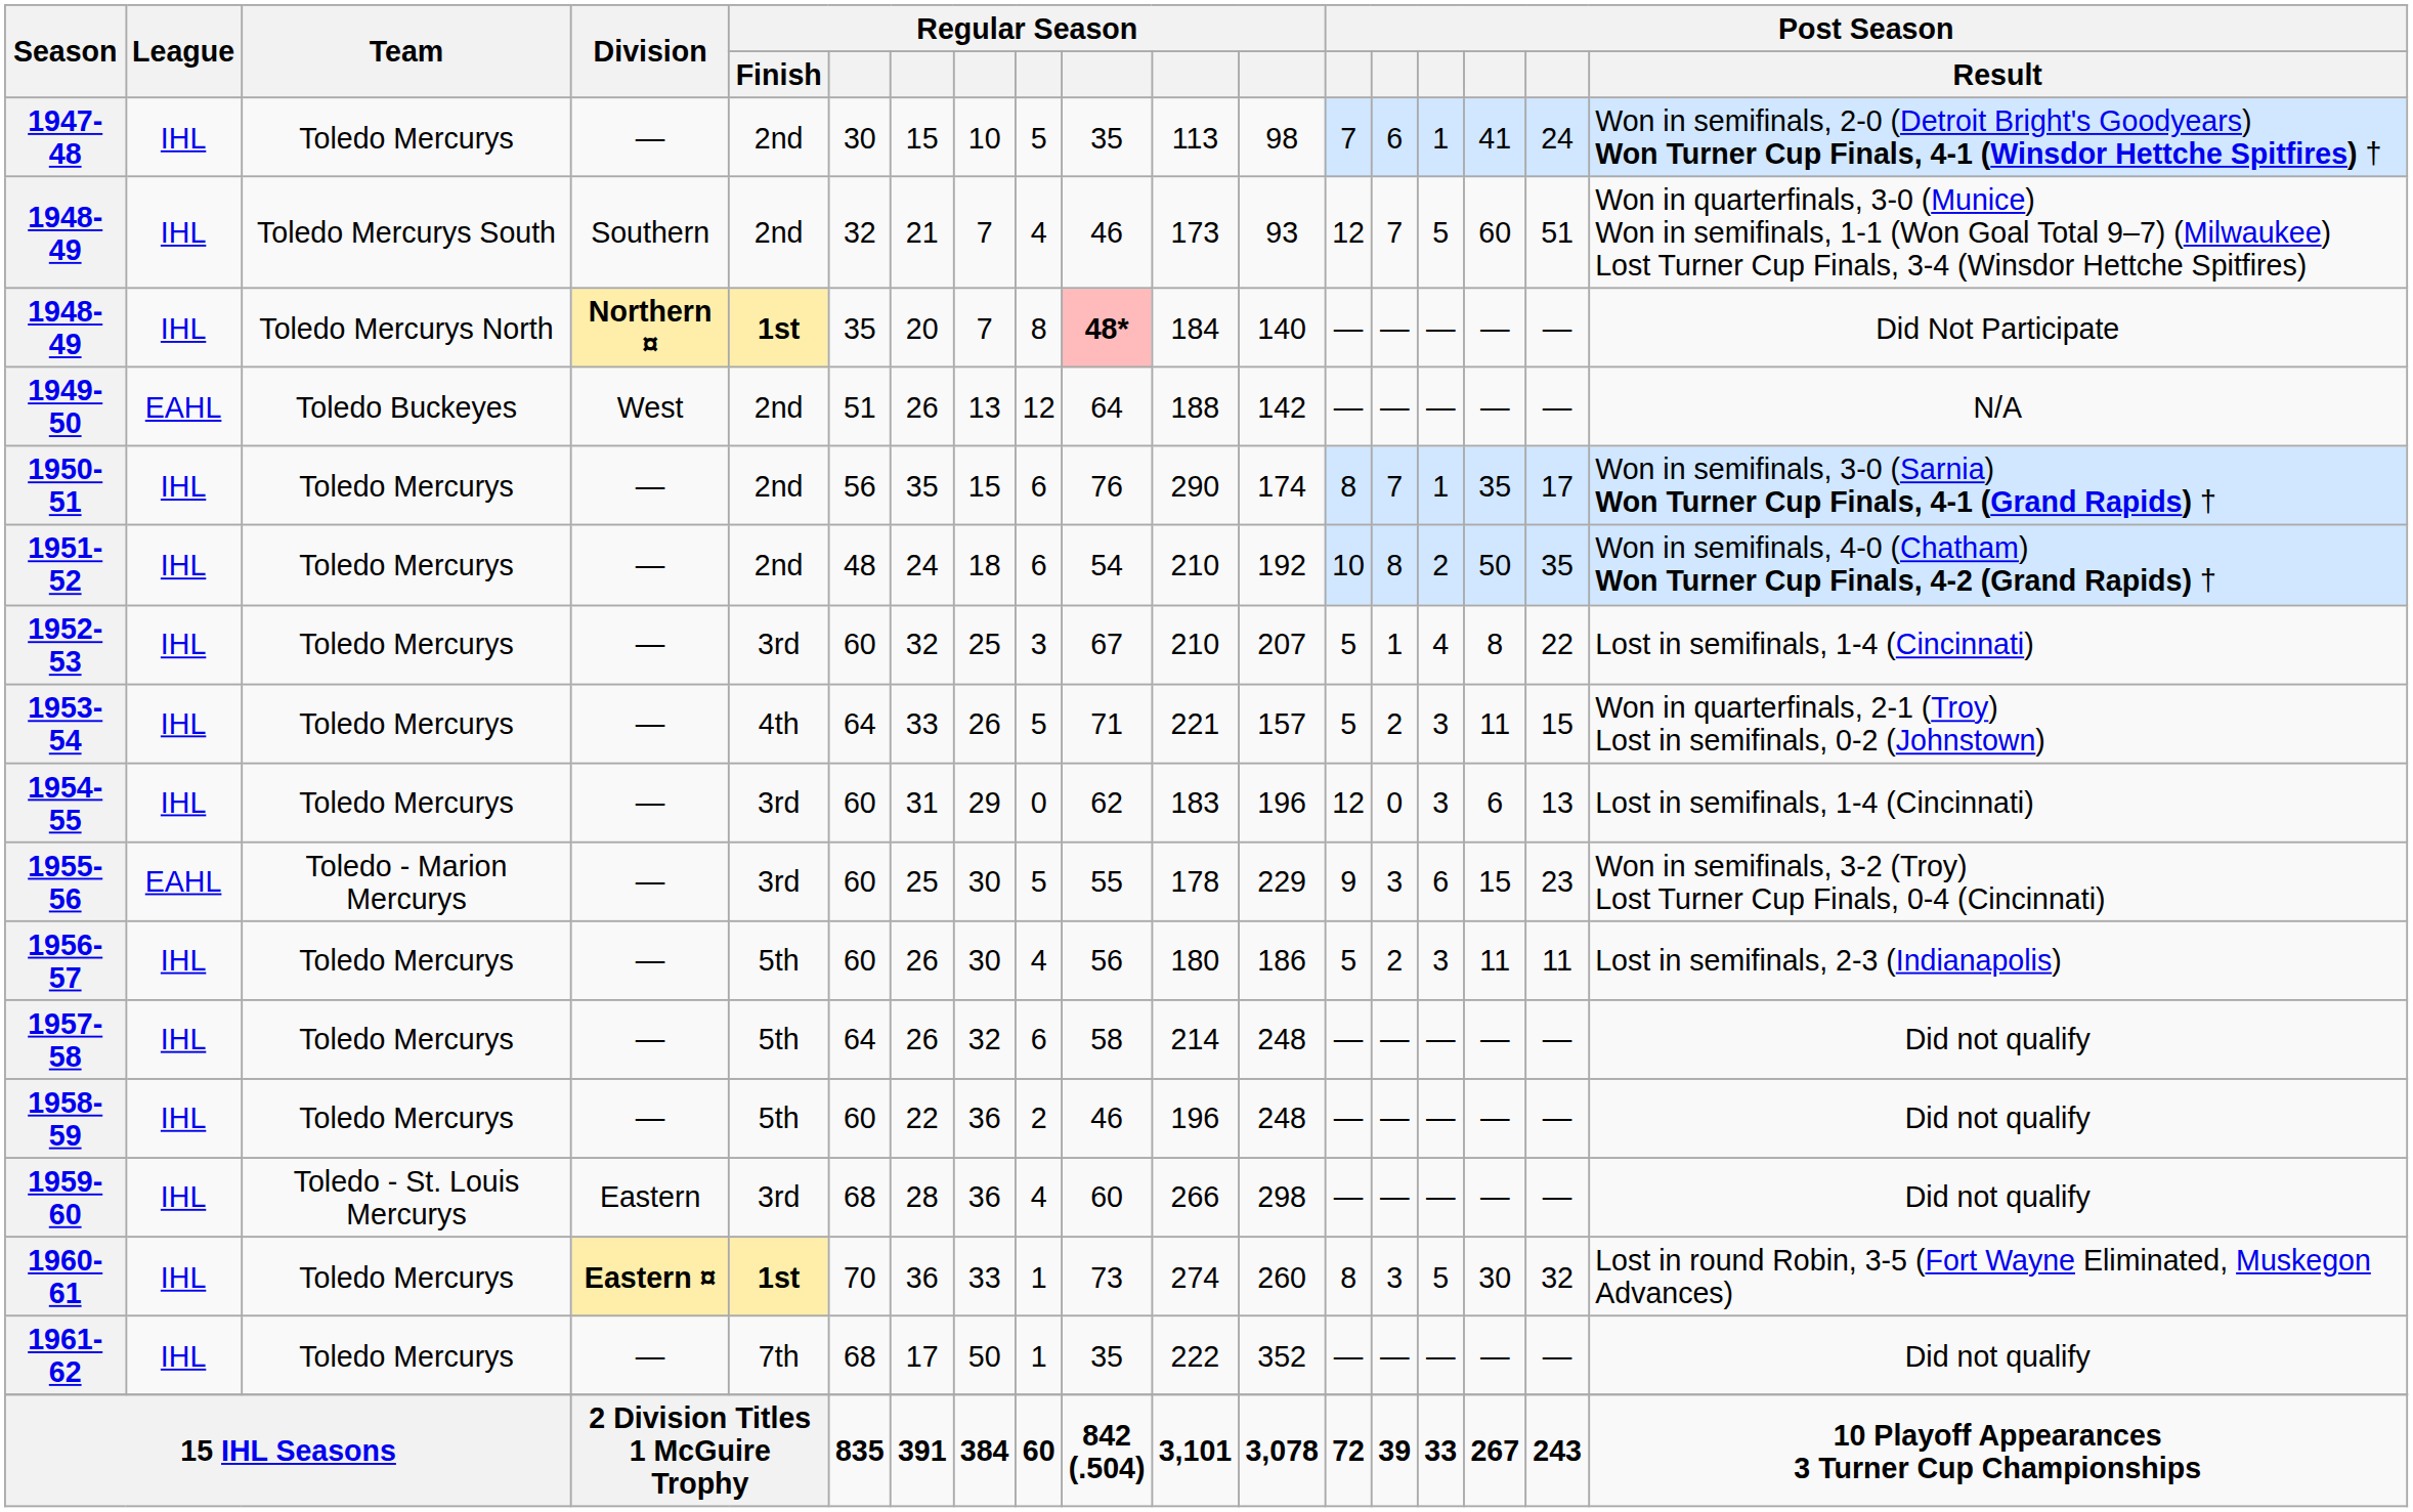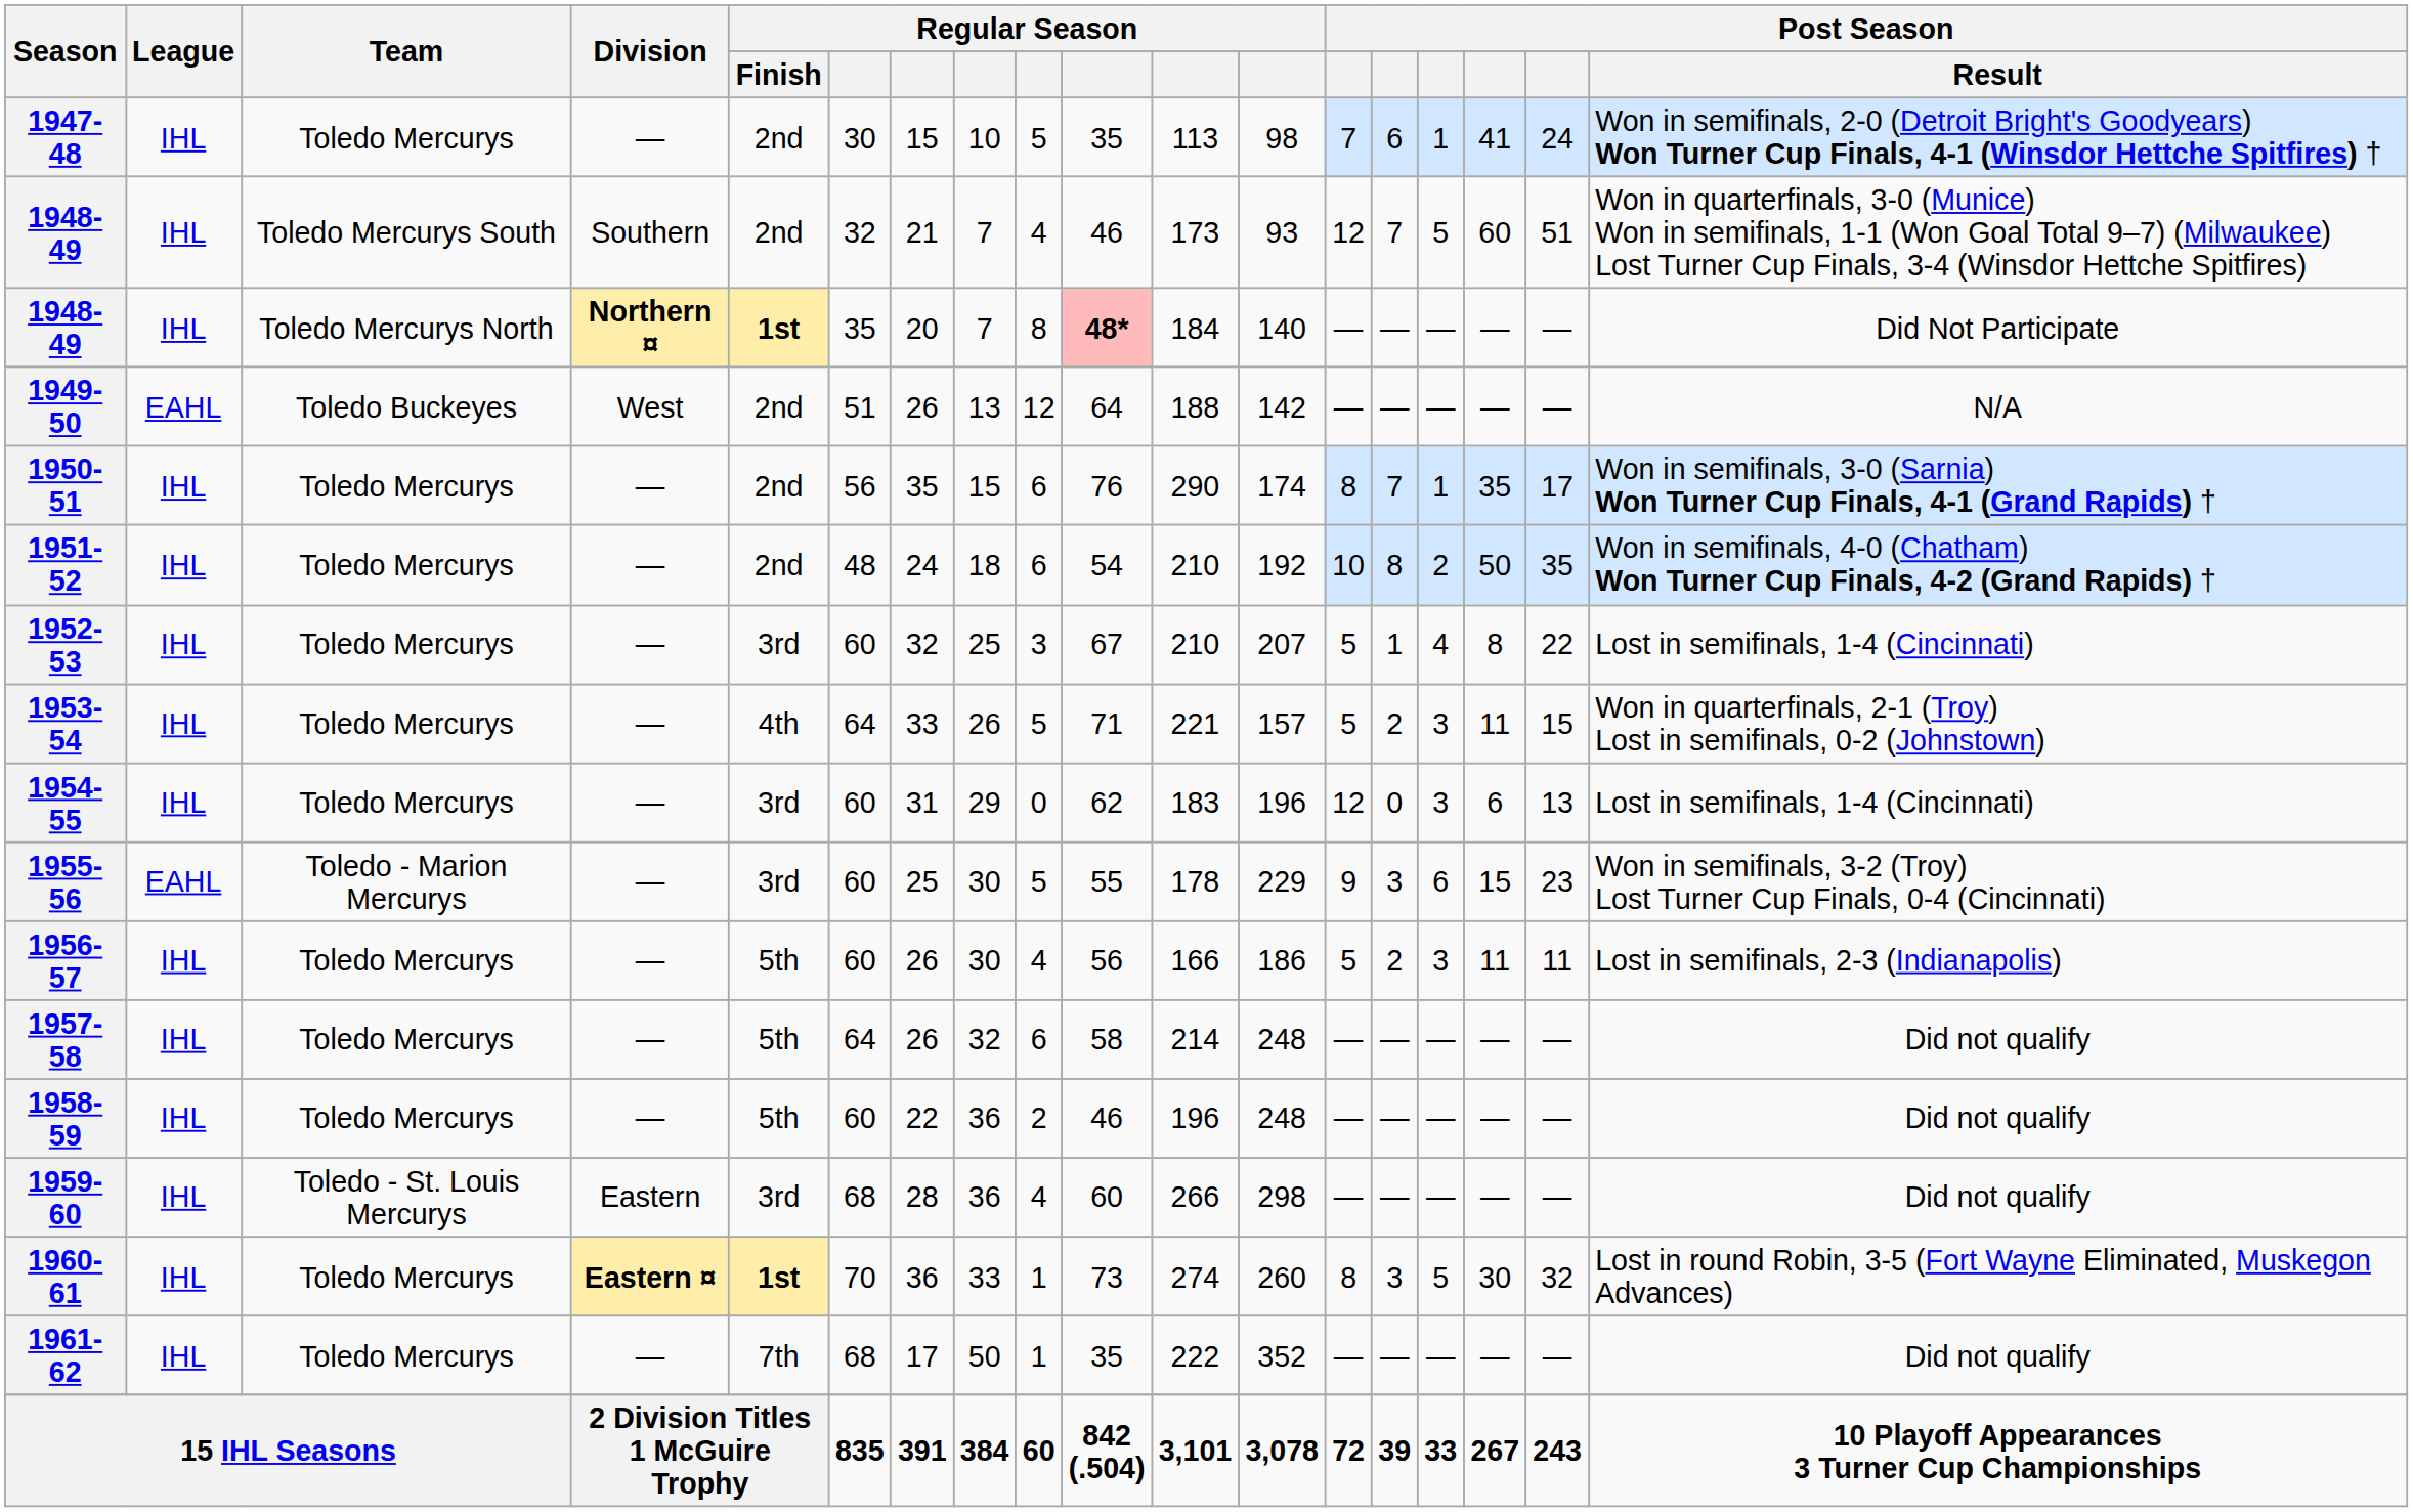 <table class="wikitable" style="text-align: center; font-size: 95%">
 <tr>
 <th rowspan="2">Season</th>
 <th rowspan="2">League</th>
 <th rowspan="2">Team</th>
 <th rowspan="2">Division</th>
 <th colspan="8">Regular Season</th>
 <th colspan="7">Post Season</th>
 </tr>
 <tr>
 <th>Finish</th>
 <th></th>
 <th></th>
 <th></th>
 <th></th>
 <th></th>
 <th></th>
 <th></th>
 <th></th>
 <th></th>
 <th></th>
 <th></th>
 <th></th>
 <th>Result</th>
 </tr>
 <tr>
 <th><a href='#'>1947-48</a></th>
 <td><a href='#'>IHL</a></td>
 <td>Toledo Mercurys</td>
 <td>—</td>
 <td>2nd</td>
 <td>30</td>
 <td>15</td>
 <td>10</td>
 <td>5</td>
 <td>35</td>
 <td>113</td>
 <td>98</td>
 <td style="background: #d0e7ff">7</td>
 <td style="background: #d0e7ff">6</td>
 <td style="background: #d0e7ff">1</td>
 <td style="background: #d0e7ff">41</td>
 <td style="background: #d0e7ff">24</td>
 <td style="background: #d0e7ff" align="left">Won in semifinals, 2-0 (<a href='#'>Detroit Bright's Goodyears</a>)<br><strong>Won Turner Cup Finals, 4-1 (<a href='#'>Winsdor Hettche Spitfires</a>)</strong> †</td>
 </tr>
 <tr>
 <th><a href='#'>1948-49</a></th>
 <td><a href='#'>IHL</a></td>
 <td>Toledo Mercurys South</td>
 <td>Southern</td>
 <td>2nd</td>
 <td>32</td>
 <td>21</td>
 <td>7</td>
 <td>4</td>
 <td>46</td>
 <td>173</td>
 <td>93</td>
 <td>12</td>
 <td>7</td>
 <td>5</td>
 <td>60</td>
 <td>51</td>
 <td align="left">Won in quarterfinals, 3-0 (<a href='#'>Munice</a>)<br>Won in semifinals, 1-1 (Won Goal Total 9–7) (<a href='#'>Milwaukee</a>)<br>Lost Turner Cup Finals, 3-4 (Winsdor Hettche Spitfires)</td>
 </tr>
 <tr>
 <th><a href='#'>1948-49</a></th>
 <td><a href='#'>IHL</a></td>
 <td>Toledo Mercurys North</td>
 <td style="background: #ffeeaa;"><strong>Northern ¤</strong></td>
 <td style="background: #ffeeaa;"><strong>1st</strong></td>
 <td>35</td>
 <td>20</td>
 <td>7</td>
 <td>8</td>
 <td style="background: #ffbbbb;"><strong>48*</strong></td>
 <td>184</td>
 <td>140</td>
 <td>—</td>
 <td>—</td>
 <td>—</td>
 <td>—</td>
 <td>—</td>
 <td>Did Not Participate</td>
 </tr>
 <tr>
 <th><a href='#'>1949-50</a></th>
 <td><a href='#'>EAHL</a></td>
 <td>Toledo Buckeyes</td>
 <td>West</td>
 <td>2nd</td>
 <td>51</td>
 <td>26</td>
 <td>13</td>
 <td>12</td>
 <td>64</td>
 <td>188</td>
 <td>142</td>
 <td>—</td>
 <td>—</td>
 <td>—</td>
 <td>—</td>
 <td>—</td>
 <td>N/A</td>
 </tr>
 <tr>
 <th><a href='#'>1950-51</a></th>
 <td><a href='#'>IHL</a></td>
 <td>Toledo Mercurys</td>
 <td>—</td>
 <td>2nd</td>
 <td>56</td>
 <td>35</td>
 <td>15</td>
 <td>6</td>
 <td>76</td>
 <td>290</td>
 <td>174</td>
 <td style="background: #d0e7ff">8</td>
 <td style="background: #d0e7ff">7</td>
 <td style="background: #d0e7ff">1</td>
 <td style="background: #d0e7ff">35</td>
 <td style="background: #d0e7ff">17</td>
 <td style="background: #d0e7ff" align="left">Won in semifinals, 3-0 (<a href='#'>Sarnia</a>)<br><strong>Won Turner Cup Finals, 4-1 (<a href='#'>Grand Rapids</a>)</strong> †</td>
 </tr>
 <tr>
 <th><a href='#'>1951-52</a></th>
 <td><a href='#'>IHL</a></td>
 <td>Toledo Mercurys</td>
 <td>—</td>
 <td>2nd</td>
 <td>48</td>
 <td>24</td>
 <td>18</td>
 <td>6</td>
 <td>54</td>
 <td>210</td>
 <td>192</td>
 <td style="background: #d0e7ff">10</td>
 <td style="background: #d0e7ff">8</td>
 <td style="background: #d0e7ff">2</td>
 <td style="background: #d0e7ff">50</td>
 <td style="background: #d0e7ff">35</td>
 <td style="background: #d0e7ff" align="left">Won in semifinals, 4-0 (<a href='#'>Chatham</a>)<br><strong>Won Turner Cup Finals, 4-2 (Grand Rapids)</strong> †</td>
 </tr>
 <tr>
 <th><a href='#'>1952-53</a></th>
 <td><a href='#'>IHL</a></td>
 <td>Toledo Mercurys</td>
 <td>—</td>
 <td>3rd</td>
 <td>60</td>
 <td>32</td>
 <td>25</td>
 <td>3</td>
 <td>67</td>
 <td>210</td>
 <td>207</td>
 <td>5</td>
 <td>1</td>
 <td>4</td>
 <td>8</td>
 <td>22</td>
 <td align="left">Lost in semifinals, 1-4 (<a href='#'>Cincinnati</a>)</td>
 </tr>
 <tr>
 <th><a href='#'>1953-54</a></th>
 <td><a href='#'>IHL</a></td>
 <td>Toledo Mercurys</td>
 <td>—</td>
 <td>4th</td>
 <td>64</td>
 <td>33</td>
 <td>26</td>
 <td>5</td>
 <td>71</td>
 <td>221</td>
 <td>157</td>
 <td>5</td>
 <td>2</td>
 <td>3</td>
 <td>11</td>
 <td>15</td>
 <td align="left">Won in quarterfinals, 2-1 (<a href='#'>Troy</a>)<br>Lost in semifinals, 0-2 (<a href='#'>Johnstown</a>)</td>
 </tr>
 <tr>
 <th><a href='#'>1954-55</a></th>
 <td><a href='#'>IHL</a></td>
 <td>Toledo Mercurys</td>
 <td>—</td>
 <td>3rd</td>
 <td>60</td>
 <td>31</td>
 <td>29</td>
 <td>0</td>
 <td>62</td>
 <td>183</td>
 <td>196</td>
 <td>12</td>
 <td>0</td>
 <td>3</td>
 <td>6</td>
 <td>13</td>
 <td align="left">Lost in semifinals, 1-4 (Cincinnati)</td>
 </tr>
 <tr>
 <th><a href='#'>1955-56</a></th>
 <td><a href='#'>EAHL</a></td>
 <td>Toledo - Marion Mercurys</td>
 <td>—</td>
 <td>3rd</td>
 <td>60</td>
 <td>25</td>
 <td>30</td>
 <td>5</td>
 <td>55</td>
 <td>178</td>
 <td>229</td>
 <td>9</td>
 <td>3</td>
 <td>6</td>
 <td>15</td>
 <td>23</td>
 <td align="left">Won in semifinals, 3-2 (Troy)<br>Lost Turner Cup Finals, 0-4 (Cincinnati)</td>
 </tr>
 <tr>
 <th><a href='#'>1956-57</a></th>
 <td><a href='#'>IHL</a></td>
 <td>Toledo Mercurys</td>
 <td>—</td>
 <td>5th</td>
 <td>60</td>
 <td>26</td>
 <td>30</td>
 <td>4</td>
 <td>56</td>
-<td>180</td>
+<td>166</td>
 <td>186</td>
 <td>5</td>
 <td>2</td>
 <td>3</td>
 <td>11</td>
 <td>11</td>
 <td align="left">Lost in semifinals, 2-3 (<a href='#'>Indianapolis</a>)</td>
 </tr>
 <tr>
 <th><a href='#'>1957-58</a></th>
 <td><a href='#'>IHL</a></td>
 <td>Toledo Mercurys</td>
 <td>—</td>
 <td>5th</td>
 <td>64</td>
 <td>26</td>
 <td>32</td>
 <td>6</td>
 <td>58</td>
 <td>214</td>
 <td>248</td>
 <td>—</td>
 <td>—</td>
 <td>—</td>
 <td>—</td>
 <td>—</td>
 <td>Did not qualify</td>
 </tr>
 <tr>
 <th><a href='#'>1958-59</a></th>
 <td><a href='#'>IHL</a></td>
 <td>Toledo Mercurys</td>
 <td>—</td>
 <td>5th</td>
 <td>60</td>
 <td>22</td>
 <td>36</td>
 <td>2</td>
 <td>46</td>
 <td>196</td>
 <td>248</td>
 <td>—</td>
 <td>—</td>
 <td>—</td>
 <td>—</td>
 <td>—</td>
 <td>Did not qualify</td>
 </tr>
 <tr>
 <th><a href='#'>1959-60</a></th>
 <td><a href='#'>IHL</a></td>
 <td>Toledo - St. Louis Mercurys</td>
 <td>Eastern</td>
 <td>3rd</td>
 <td>68</td>
 <td>28</td>
 <td>36</td>
 <td>4</td>
 <td>60</td>
 <td>266</td>
 <td>298</td>
 <td>—</td>
 <td>—</td>
 <td>—</td>
 <td>—</td>
 <td>—</td>
 <td>Did not qualify</td>
 </tr>
 <tr>
 <th><a href='#'>1960-61</a></th>
 <td><a href='#'>IHL</a></td>
 <td>Toledo Mercurys</td>
 <td style="background: #ffeeaa;"><strong>Eastern ¤</strong></td>
 <td style="background: #ffeeaa;"><strong>1st</strong></td>
 <td>70</td>
 <td>36</td>
 <td>33</td>
 <td>1</td>
 <td>73</td>
 <td>274</td>
 <td>260</td>
 <td>8</td>
 <td>3</td>
 <td>5</td>
 <td>30</td>
 <td>32</td>
 <td align="left">Lost in round Robin, 3-5 (<a href='#'>Fort Wayne</a> Eliminated, <a href='#'>Muskegon</a> Advances)</td>
 </tr>
 <tr>
 <th><a href='#'>1961-62</a></th>
 <td><a href='#'>IHL</a></td>
 <td>Toledo Mercurys</td>
 <td>—</td>
 <td>7th</td>
 <td>68</td>
 <td>17</td>
 <td>50</td>
 <td>1</td>
 <td>35</td>
 <td>222</td>
 <td>352</td>
 <td>—</td>
 <td>—</td>
 <td>—</td>
 <td>—</td>
 <td>—</td>
 <td>Did not qualify</td>
 </tr>
 <tr ->
 </tr>
 <tr>
 <th colspan="3">15 <a href='#'>IHL Seasons</a></th>
 <th colspan="2">2 Division Titles<br>1 McGuire Trophy</th>
 <td><strong>835</strong></td>
 <td><strong>391</strong></td>
 <td><strong>384</strong></td>
 <td><strong>60</strong></td>
 <td><strong>842<br>(.504)</strong></td>
 <td><strong>3,101</strong></td>
 <td><strong>3,078</strong></td>
 <td><strong>72</strong></td>
 <td><strong>39</strong></td>
 <td><strong>33</strong></td>
 <td><strong>267</strong></td>
 <td><strong>243</strong></td>
 <td><strong>10 Playoff Appearances<br>3 Turner Cup Championships</strong></td>
 </tr>
 </table>
